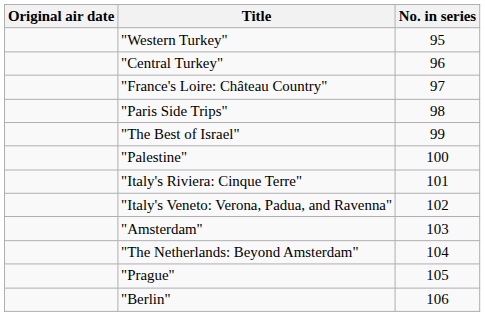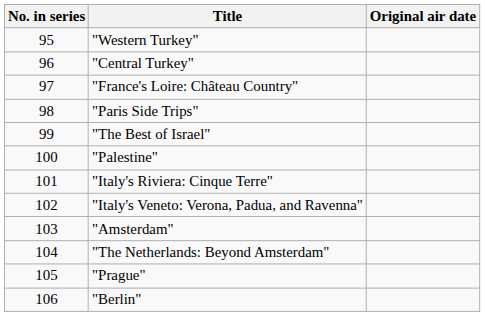 <table class="wikitable plainrowheaders" style="text-align:center">
 <tr>
+<th scope="col">No. in series</th>
+<th scope="col">Title</th>
 <th scope="col">Original air date</th>
-<th scope="col">Title</th>
-<th scope="col">No. in series</th>
 </tr>
 <tr>
+<td scope="row">95</td>
+<td style="text-align:left">"Western Turkey"</td>
 <td></td>
-<td style="text-align:left">"Western Turkey"</td>
-<td scope="row">95</td>
 </tr>
 <tr>
+<td scope="row">96</td>
+<td style="text-align:left">"Central Turkey"</td>
 <td></td>
-<td style="text-align:left">"Central Turkey"</td>
-<td scope="row">96</td>
 </tr>
 <tr>
+<td scope="row">97</td>
+<td style="text-align:left">"France's Loire: Château Country"</td>
 <td></td>
-<td style="text-align:left">"France's Loire: Château Country"</td>
-<td scope="row">97</td>
 </tr>
 <tr>
+<td scope="row">98</td>
+<td style="text-align:left">"Paris Side Trips"</td>
 <td></td>
-<td style="text-align:left">"Paris Side Trips"</td>
-<td scope="row">98</td>
 </tr>
 <tr>
+<td scope="row">99</td>
+<td style="text-align:left">"The Best of Israel"</td>
 <td></td>
-<td style="text-align:left">"The Best of Israel"</td>
-<td scope="row">99</td>
 </tr>
 <tr>
+<td scope="row">100</td>
+<td style="text-align:left">"Palestine"</td>
 <td></td>
-<td style="text-align:left">"Palestine"</td>
-<td scope="row">100</td>
 </tr>
 <tr>
+<td scope="row">101</td>
+<td style="text-align:left">"Italy's Riviera: Cinque Terre"</td>
 <td></td>
-<td style="text-align:left">"Italy's Riviera: Cinque Terre"</td>
-<td scope="row">101</td>
 </tr>
 <tr>
+<td scope="row">102</td>
+<td style="text-align:left">"Italy's Veneto: Verona, Padua, and Ravenna"</td>
 <td></td>
-<td style="text-align:left">"Italy's Veneto: Verona, Padua, and Ravenna"</td>
-<td scope="row">102</td>
 </tr>
 <tr>
+<td scope="row">103</td>
+<td style="text-align:left">"Amsterdam"</td>
 <td></td>
-<td style="text-align:left">"Amsterdam"</td>
-<td scope="row">103</td>
 </tr>
 <tr>
+<td scope="row">104</td>
+<td style="text-align:left">"The Netherlands: Beyond Amsterdam"</td>
 <td></td>
-<td style="text-align:left">"The Netherlands: Beyond Amsterdam"</td>
-<td scope="row">104</td>
 </tr>
 <tr>
+<td scope="row">105</td>
+<td style="text-align:left">"Prague"</td>
 <td></td>
-<td style="text-align:left">"Prague"</td>
-<td scope="row">105</td>
 </tr>
 <tr>
+<td scope="row">106</td>
+<td style="text-align:left">"Berlin"</td>
 <td></td>
-<td style="text-align:left">"Berlin"</td>
-<td scope="row">106</td>
 </tr>
 </table>
